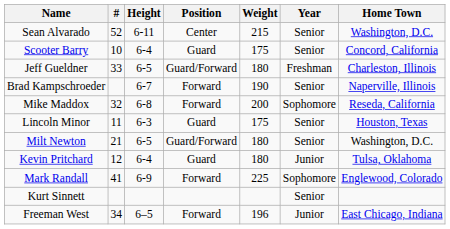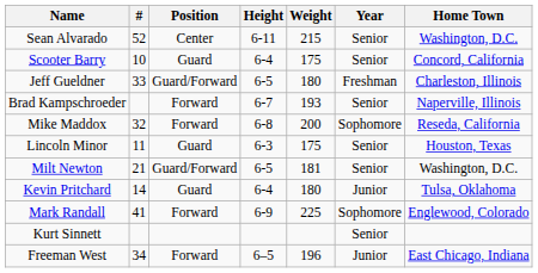 <table class="wikitable" style="text-align: center;">
 <tr>
 <th>Name</th>
 <th>#</th>
+<th>Position</th>
 <th>Height</th>
-<th>Position</th>
 <th>Weight</th>
 <th>Year</th>
 <th>Home Town</th>
 </tr>
 <tr>
 <td>Sean Alvarado</td>
 <td>52</td>
+<td>Center</td>
 <td>6-11</td>
-<td>Center</td>
 <td>215</td>
 <td>Senior</td>
 <td><a href='#'>Washington, D.C.</a></td>
 </tr>
 <tr>
 <td><a href='#'>Scooter Barry</a></td>
 <td>10</td>
+<td>Guard</td>
 <td>6-4</td>
-<td>Guard</td>
 <td>175</td>
 <td>Senior</td>
 <td><a href='#'>Concord, California</a></td>
 </tr>
 <tr>
 <td>Jeff Gueldner</td>
 <td>33</td>
+<td>Guard/Forward</td>
 <td>6-5</td>
-<td>Guard/Forward</td>
 <td>180</td>
 <td>Freshman</td>
 <td><a href='#'>Charleston, Illinois</a></td>
 </tr>
 <tr>
 <td>Brad Kampschroeder</td>
 <td></td>
+<td>Forward</td>
 <td>6-7</td>
-<td>Forward</td>
-<td>190</td>
+<td>193</td>
 <td>Senior</td>
 <td><a href='#'>Naperville, Illinois</a></td>
 </tr>
 <tr>
 <td>Mike Maddox</td>
 <td>32</td>
+<td>Forward</td>
 <td>6-8</td>
-<td>Forward</td>
 <td>200</td>
 <td>Sophomore</td>
 <td><a href='#'>Reseda, California</a></td>
 </tr>
 <tr>
 <td>Lincoln Minor</td>
 <td>11</td>
+<td>Guard</td>
 <td>6-3</td>
-<td>Guard</td>
 <td>175</td>
 <td>Senior</td>
 <td><a href='#'>Houston, Texas</a></td>
 </tr>
 <tr>
 <td><a href='#'>Milt Newton</a></td>
 <td>21</td>
+<td>Guard/Forward</td>
 <td>6-5</td>
-<td>Guard/Forward</td>
-<td>180</td>
+<td>181</td>
 <td>Senior</td>
 <td>Washington, D.C.</td>
 </tr>
 <tr>
 <td><a href='#'>Kevin Pritchard</a></td>
-<td>12</td>
+<td>14</td>
+<td>Guard</td>
 <td>6-4</td>
-<td>Guard</td>
 <td>180</td>
 <td>Junior</td>
 <td><a href='#'>Tulsa, Oklahoma</a></td>
 </tr>
 <tr>
 <td><a href='#'>Mark Randall</a></td>
 <td>41</td>
+<td>Forward</td>
 <td>6-9</td>
-<td>Forward</td>
 <td>225</td>
 <td>Sophomore</td>
 <td><a href='#'>Englewood, Colorado</a></td>
 </tr>
 <tr>
 <td>Kurt Sinnett</td>
 <td></td>
 <td></td>
 <td></td>
 <td></td>
 <td>Senior</td>
 <td></td>
 </tr>
 <tr>
 <td>Freeman West</td>
 <td>34</td>
+<td>Forward</td>
 <td>6–5</td>
-<td>Forward</td>
 <td>196</td>
 <td>Junior</td>
 <td><a href='#'>East Chicago, Indiana</a></td>
 </tr>
 </table>
